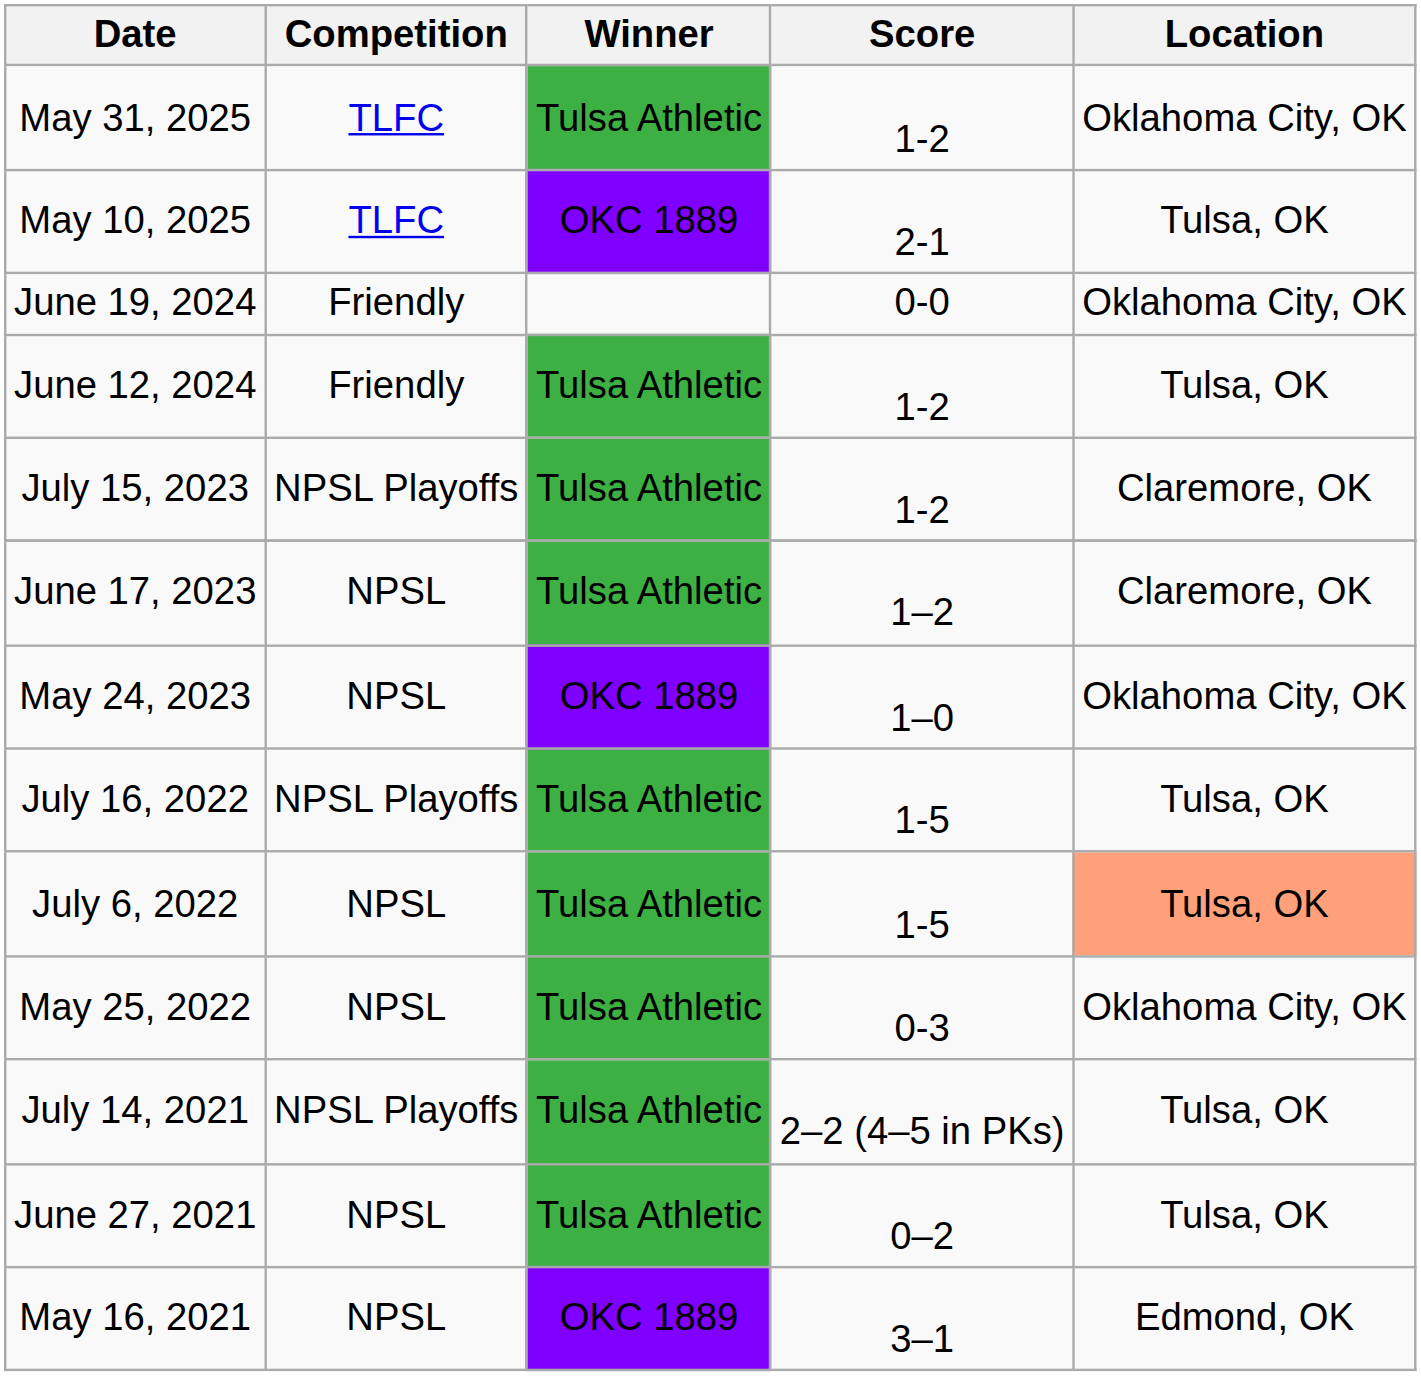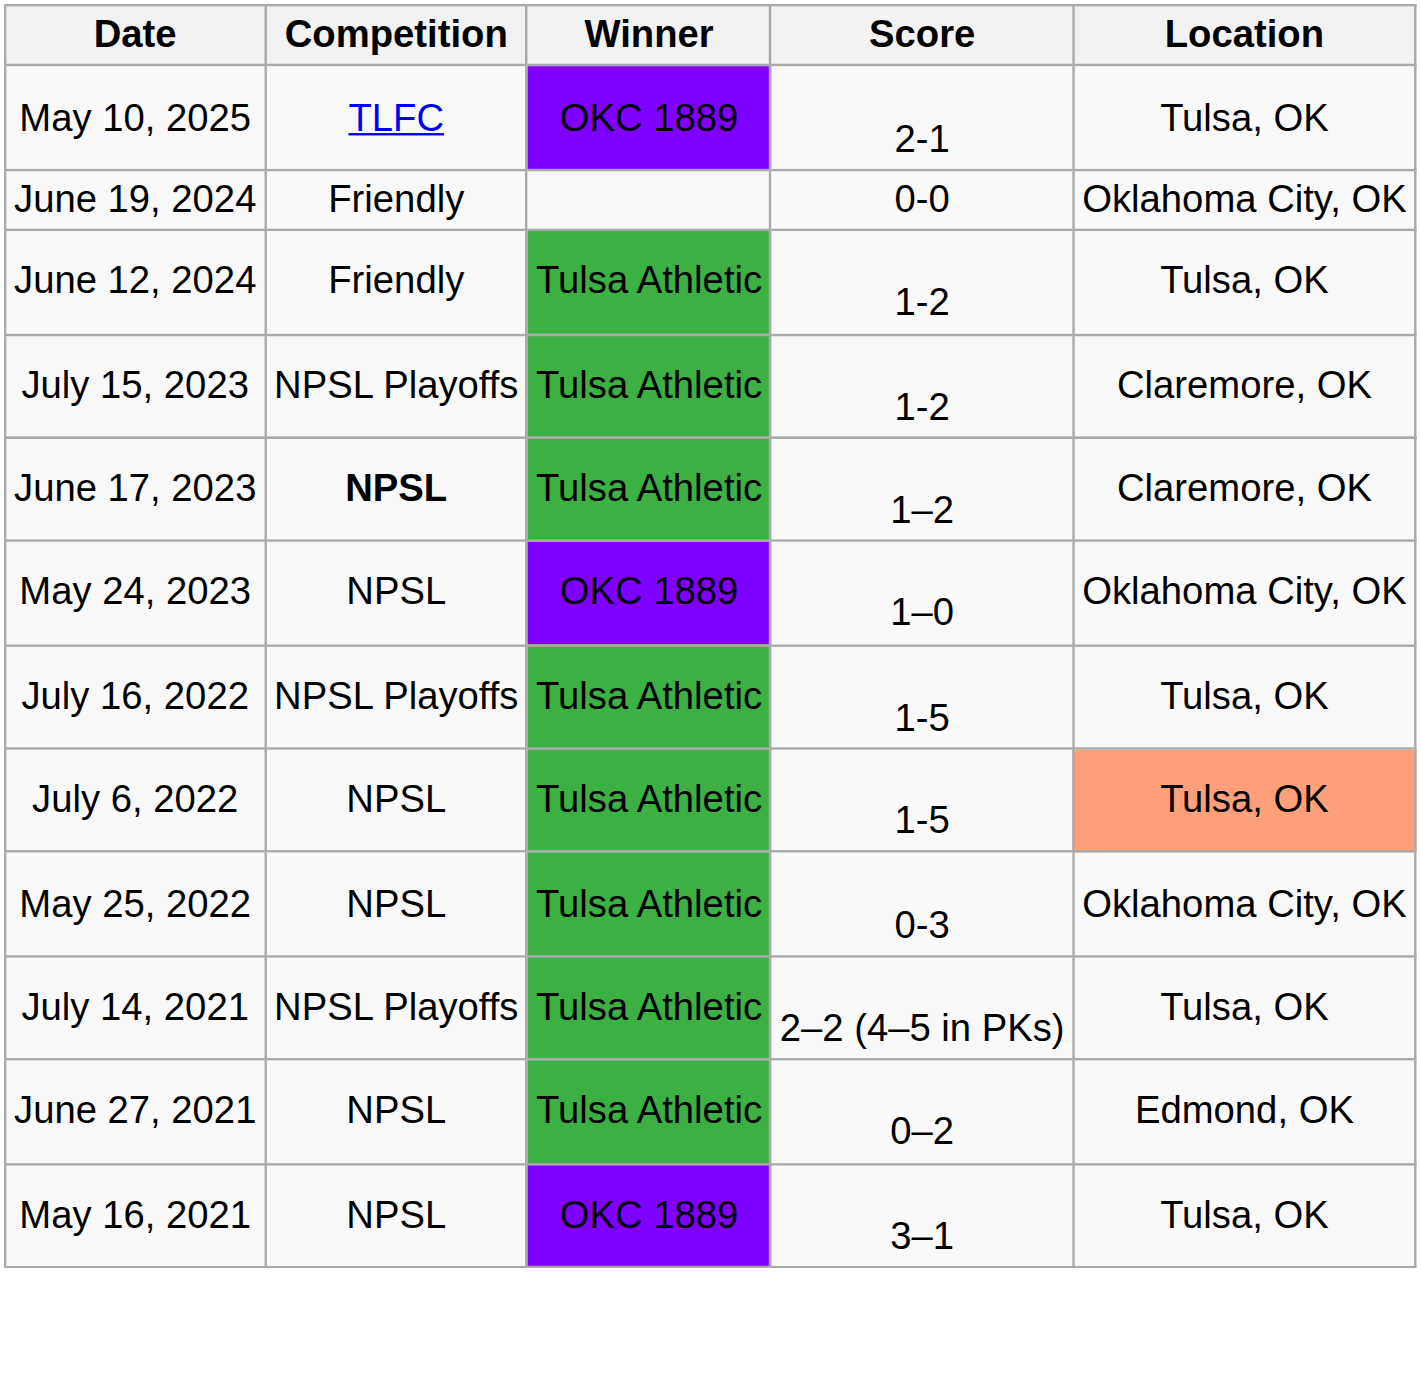 <table class="wikitable" style="text-align:center">
 <tr>
 <th>Date</th>
 <th>Competition</th>
 <th>Winner</th>
 <th>Score</th>
 <th>Location</th>
-</tr>
-<tr>
-<td>May 31, 2025</td>
-<td><a href='#'>TLFC</a></td>
-<td bgcolor=#3CB043><span>Tulsa Athletic</span></td>
-<td align=center><br>1-2</td>
-<td>Oklahoma City, OK</td>
 </tr>
 <tr>
 <td>May 10, 2025</td>
 <td><a href='#'>TLFC</a></td>
 <td bgcolor=#8000FF><span>OKC 1889</span></td>
 <td align=center><br>2-1</td>
 <td>Tulsa, OK</td>
 </tr>
 <tr>
 <td>June 19, 2024</td>
 <td>Friendly</td>
 <td></td>
 <td>0-0</td>
 <td>Oklahoma City, OK</td>
 </tr>
 <tr>
 <td>June 12, 2024</td>
 <td>Friendly</td>
 <td bgcolor=#3CB043><span>Tulsa Athletic</span></td>
 <td align=center><br>1-2</td>
 <td>Tulsa, OK</td>
 </tr>
 <tr>
 <td>July 15, 2023</td>
 <td>NPSL Playoffs</td>
 <td bgcolor=#3CB043><span>Tulsa Athletic</span></td>
 <td align=center><br>1-2</td>
 <td>Claremore, OK</td>
 </tr>
 <tr>
 </tr>
 <tr>
 <td>June 17, 2023</td>
-<td>NPSL</td>
+<td><strong>NPSL</strong></td>
 <td bgcolor=#3CB043><span>Tulsa Athletic</span></td>
 <td align=center><br>1–2</td>
 <td>Claremore, OK</td>
 </tr>
 <tr>
 <td>May 24, 2023</td>
 <td>NPSL</td>
 <td bgcolor=#8000FF><span>OKC 1889</span></td>
 <td align=center><br>1–0</td>
 <td>Oklahoma City, OK</td>
 </tr>
 <tr>
 <td>July 16, 2022</td>
 <td>NPSL Playoffs</td>
 <td bgcolor=#3CB043><span>Tulsa Athletic</span></td>
 <td align=center><br>1-5</td>
 <td>Tulsa, OK</td>
 </tr>
 <tr>
 <td>July 6, 2022</td>
 <td>NPSL</td>
 <td bgcolor=#3CB043><span>Tulsa Athletic</span></td>
 <td align=center><br>1-5</td>
 <td style="background: lightsalmon;">Tulsa, OK</td>
 </tr>
 <tr>
 <td>May 25, 2022</td>
 <td>NPSL</td>
 <td bgcolor=#3CB043><span>Tulsa Athletic</span></td>
 <td align=center><br>0-3</td>
 <td>Oklahoma City, OK</td>
 </tr>
 <tr>
 <td>July 14, 2021</td>
 <td>NPSL Playoffs</td>
 <td bgcolor=#3CB043><span>Tulsa Athletic</span></td>
 <td align=center><br>2–2 (4–5 in PKs)</td>
 <td>Tulsa, OK</td>
 </tr>
 <tr>
 <td>June 27, 2021</td>
 <td>NPSL</td>
 <td bgcolor=#3CB043><span>Tulsa Athletic</span></td>
 <td align=center><br>0–2</td>
-<td>Tulsa, OK</td>
+<td>Edmond, OK</td>
 </tr>
 <tr>
 <td>May 16, 2021</td>
 <td>NPSL</td>
 <td bgcolor=#8000FF><span>OKC 1889</span></td>
 <td align=center><br>3–1</td>
-<td>Edmond, OK</td>
+<td>Tulsa, OK</td>
 </tr>
 </table>
